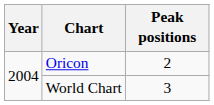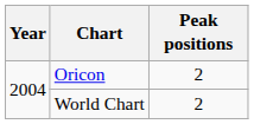 <table class="wikitable">
 <tr>
 <th>Year</th>
 <th>Chart</th>
 <th style="width:5em;line-height:1.3">Peak positions</th>
 </tr>
 <tr>
 <td rowspan="2">2004</td>
 <td><a href='#'>Oricon</a></td>
 <td align="center">2</td>
 </tr>
 <tr>
 <td>World Chart</td>
-<td align="center">3</td>
+<td align="center">2</td>
 </tr>
 </table>
